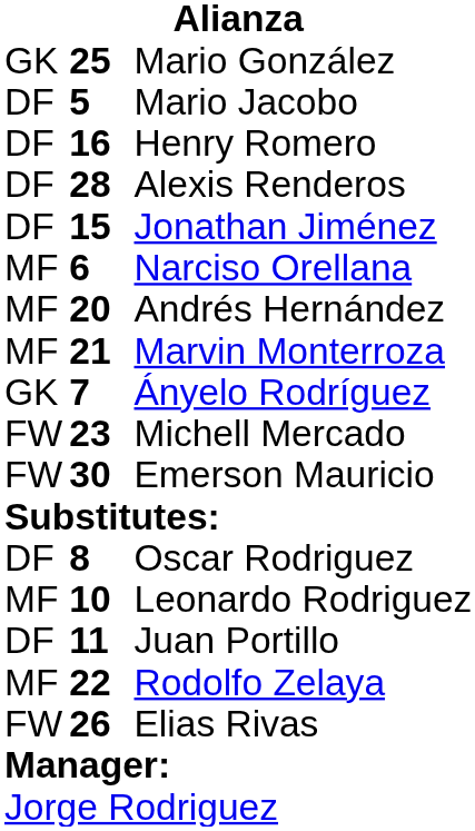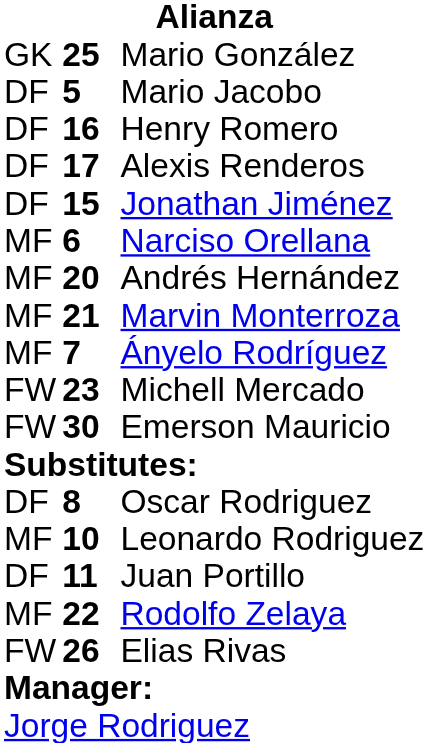 <table style="font-size: 90%" cellspacing="0" cellpadding="0">
 <tr>
 <td colspan="5" style="padding-top: 0.6em; text-align:center"><strong>Alianza</strong></td>
 </tr>
 <tr>
 <th width="25"></th>
 <th width="25"></th>
 </tr>
 <tr>
 <td>GK</td>
 <td><strong>25</strong></td>
 <td> Mario González</td>
 </tr>
 <tr>
 <td>DF</td>
 <td><strong>5</strong></td>
 <td> Mario Jacobo</td>
 </tr>
 <tr>
 <td>DF</td>
 <td><strong>16</strong></td>
 <td> Henry Romero</td>
 <td></td>
 </tr>
 <tr>
 <td>DF</td>
-<td><strong>28</strong></td>
+<td><strong>17</strong></td>
 <td> Alexis Renderos</td>
 <td></td>
 </tr>
 <tr>
 <td>DF</td>
 <td><strong>15</strong></td>
 <td> <a href='#'>Jonathan Jiménez</a></td>
 </tr>
 <tr>
 <td>MF</td>
 <td><strong>6</strong></td>
 <td> <a href='#'>Narciso Orellana</a></td>
 <td></td>
 </tr>
 <tr>
 <td>MF</td>
 <td><strong>20</strong></td>
 <td> Andrés Hernández</td>
 <td></td>
 </tr>
 <tr>
 <td>MF</td>
 <td><strong>21</strong></td>
 <td> <a href='#'>Marvin Monterroza</a></td>
 <td> </td>
 </tr>
 <tr>
-<td>GK</td>
+<td>MF</td>
 <td><strong>7</strong></td>
 <td> <a href='#'>Ányelo Rodríguez</a></td>
 <td></td>
 </tr>
 <tr>
 <td>FW</td>
 <td><strong>23</strong></td>
 <td> Michell Mercado</td>
 <td></td>
 </tr>
 <tr>
 <td>FW</td>
 <td><strong>30</strong></td>
 <td> Emerson Mauricio</td>
 <td>    </td>
 </tr>
 <tr>
 <td colspan=5><strong>Substitutes:</strong></td>
 </tr>
 <tr>
 <td>DF</td>
 <td><strong>8</strong></td>
 <td> Oscar Rodriguez</td>
 <td></td>
 <td></td>
 </tr>
 <tr>
 <td>MF</td>
 <td><strong>10</strong></td>
 <td> Leonardo Rodriguez</td>
 <td></td>
 <td></td>
 </tr>
 <tr>
 <td>DF</td>
 <td><strong>11</strong></td>
 <td> Juan Portillo</td>
 <td></td>
 <td></td>
 </tr>
 <tr>
 <td>MF</td>
 <td><strong>22</strong></td>
 <td> <a href='#'>Rodolfo Zelaya</a></td>
 <td></td>
 <td></td>
 </tr>
 <tr>
 <td>FW</td>
 <td><strong>26</strong></td>
 <td> Elias Rivas</td>
 <td></td>
 <td></td>
 </tr>
 <tr>
 <td colspan=5><strong>Manager:</strong></td>
 </tr>
 <tr>
 <td colspan=5> <a href='#'>Jorge Rodriguez</a></td>
 </tr>
 </table>
